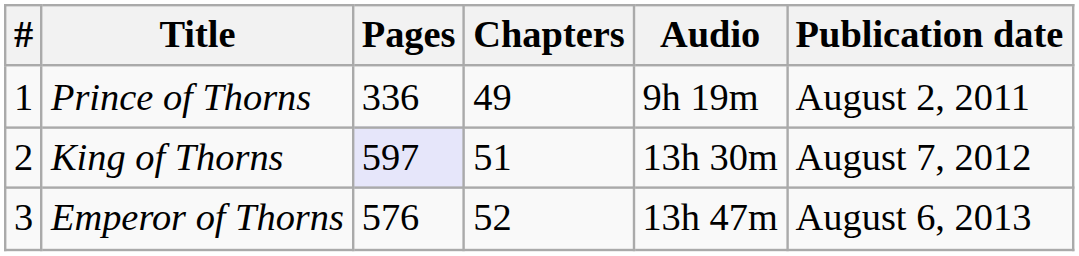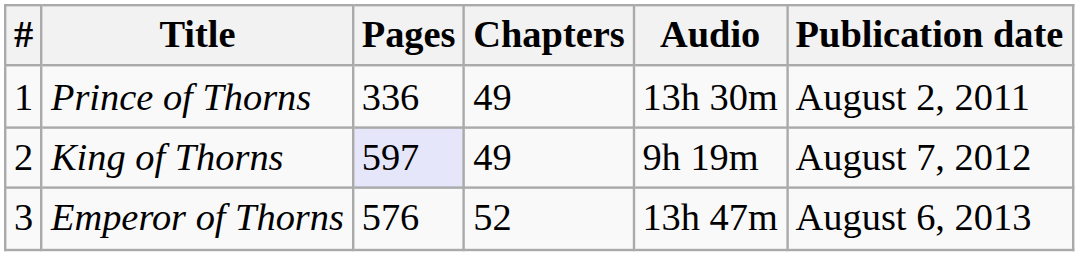 <table class="wikitable">
 <tr>
 <th>#</th>
 <th>Title</th>
 <th>Pages</th>
 <th>Chapters</th>
 <th>Audio</th>
 <th>Publication date</th>
 </tr>
 <tr>
 <td>1</td>
 <td><em>Prince of Thorns</em></td>
 <td>336</td>
 <td>49</td>
-<td>9h 19m</td>
+<td>13h 30m</td>
 <td>August 2, 2011</td>
 </tr>
 <tr>
 <td>2</td>
 <td><em>King of Thorns</em></td>
 <td style="background: lavender;">597</td>
-<td>51</td>
-<td>13h 30m</td>
+<td>49</td>
+<td>9h 19m</td>
 <td>August 7, 2012</td>
 </tr>
 <tr>
 <td>3</td>
 <td><em>Emperor of Thorns</em></td>
 <td>576</td>
 <td>52</td>
 <td>13h 47m</td>
 <td>August 6, 2013</td>
 </tr>
 </table>
